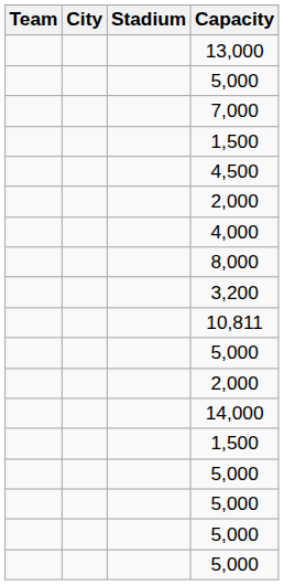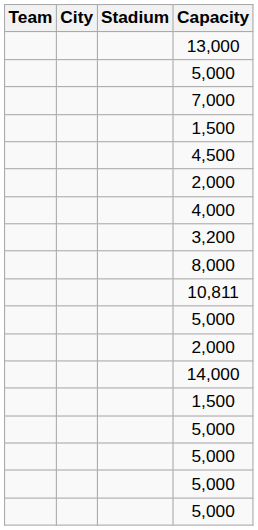 <table class="wikitable sortable">
 <tr>
 <th>Team</th>
 <th>City</th>
 <th>Stadium</th>
 <th>Capacity</th>
 </tr>
 <tr>
 <td></td>
 <td></td>
 <td></td>
 <td style="text-align:center">13,000</td>
 </tr>
 <tr>
 <td></td>
 <td></td>
 <td></td>
 <td style="text-align:center">5,000</td>
 </tr>
 <tr>
 <td></td>
 <td></td>
 <td></td>
 <td style="text-align:center">7,000</td>
 </tr>
 <tr>
 <td></td>
 <td></td>
 <td></td>
 <td style="text-align:center">1,500</td>
 </tr>
 <tr>
 <td></td>
 <td></td>
 <td></td>
 <td style="text-align:center">4,500</td>
 </tr>
 <tr>
 <td></td>
 <td></td>
 <td></td>
 <td style="text-align:center">2,000</td>
 </tr>
 <tr>
 <td></td>
 <td></td>
 <td></td>
 <td style="text-align:center">4,000</td>
 </tr>
 <tr>
 <td></td>
 <td></td>
 <td></td>
-<td style="text-align:center">8,000</td>
+<td style="text-align:center">3,200</td>
 </tr>
 <tr>
 <td></td>
 <td></td>
 <td></td>
-<td style="text-align:center">3,200</td>
+<td style="text-align:center">8,000</td>
 </tr>
 <tr>
 <td></td>
 <td></td>
 <td></td>
 <td style="text-align:center">10,811</td>
 </tr>
 <tr>
 <td></td>
 <td></td>
 <td></td>
 <td style="text-align:center">5,000</td>
 </tr>
 <tr>
 <td></td>
 <td></td>
 <td></td>
 <td style="text-align:center">2,000</td>
 </tr>
 <tr>
 <td></td>
 <td></td>
 <td></td>
 <td style="text-align:center">14,000</td>
 </tr>
 <tr>
 <td></td>
 <td></td>
 <td></td>
 <td style="text-align:center">1,500</td>
 </tr>
 <tr>
 <td></td>
 <td></td>
 <td></td>
 <td style="text-align:center">5,000</td>
 </tr>
 <tr>
 <td></td>
 <td></td>
 <td></td>
 <td style="text-align:center">5,000</td>
 </tr>
 <tr>
 <td></td>
 <td></td>
 <td></td>
 <td style="text-align:center">5,000</td>
 </tr>
 <tr>
 <td></td>
 <td></td>
 <td></td>
 <td style="text-align:center">5,000</td>
 </tr>
 </table>
